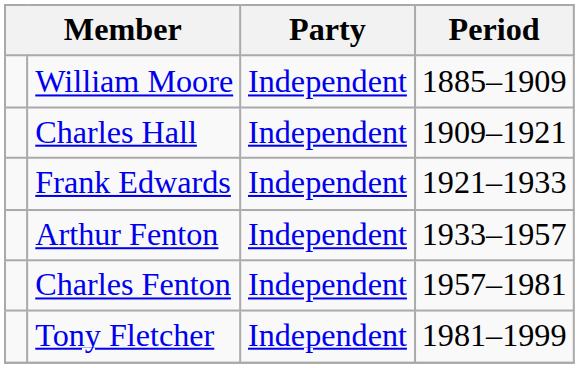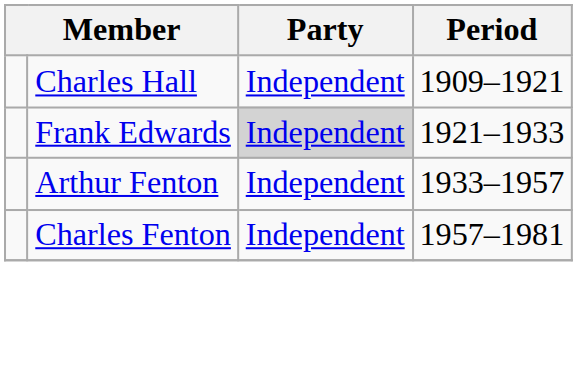 <table class="wikitable">
 <tr>
 <th colspan="2">Member</th>
 <th>Party</th>
 <th>Period</th>
-</tr>
-<tr>
-<td> </td>
-<td><a href='#'>William Moore</a></td>
-<td><a href='#'>Independent</a></td>
-<td>1885–1909</td>
 </tr>
 <tr>
 <td> </td>
 <td><a href='#'>Charles Hall</a></td>
 <td><a href='#'>Independent</a></td>
 <td>1909–1921</td>
 </tr>
 <tr>
 <td> </td>
 <td><a href='#'>Frank Edwards</a></td>
-<td><a href='#'>Independent</a></td>
+<td style="background: lightgrey;"><a href='#'>Independent</a></td>
 <td>1921–1933</td>
 </tr>
 <tr>
 <td> </td>
 <td><a href='#'>Arthur Fenton</a></td>
 <td><a href='#'>Independent</a></td>
 <td>1933–1957</td>
 </tr>
 <tr>
 <td> </td>
 <td><a href='#'>Charles Fenton</a></td>
 <td><a href='#'>Independent</a></td>
 <td>1957–1981</td>
 </tr>
 <tr>
-<td> </td>
-<td><a href='#'>Tony Fletcher</a></td>
-<td><a href='#'>Independent</a></td>
-<td>1981–1999</td>
-</tr>
-<tr>
 </tr>
 </table>
